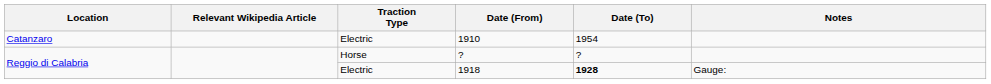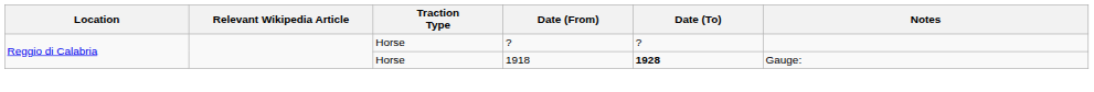 <table class="wikitable" style="width:100%;">
 <tr>
 <th style="width:17%;">Location</th>
 <th style="width:17%;">Relevant Wikipedia Article</th>
 <th style="width:12%;">Traction<br>Type</th>
 <th style="width:12%;">Date (From)</th>
 <th style="width:12%;">Date (To)</th>
 <th style="width:30%;">Notes</th>
 </tr>
 <tr>
-<td><a href='#'>Catanzaro</a></td>
-<td> </td>
-<td>Electric</td>
-<td>1910</td>
-<td>1954</td>
-<td> </td>
-</tr>
-<tr>
 <td rowspan="2"><a href='#'>Reggio di Calabria</a></td>
 <td rowspan="2"> </td>
 <td>Horse</td>
 <td>?</td>
 <td>?</td>
 <td> </td>
 </tr>
 <tr>
-<td>Electric</td>
+<td>Horse</td>
 <td>1918</td>
 <td><strong>1928</strong></td>
 <td>Gauge: </td>
 </tr>
 </table>
